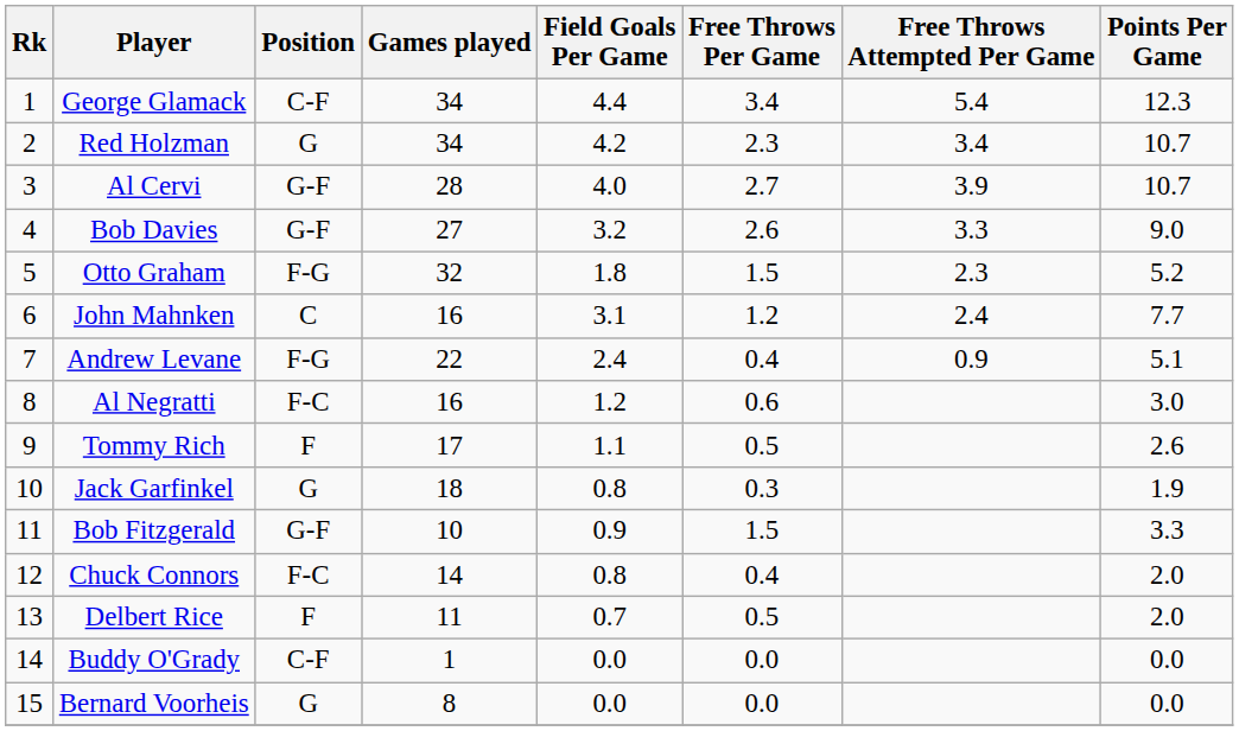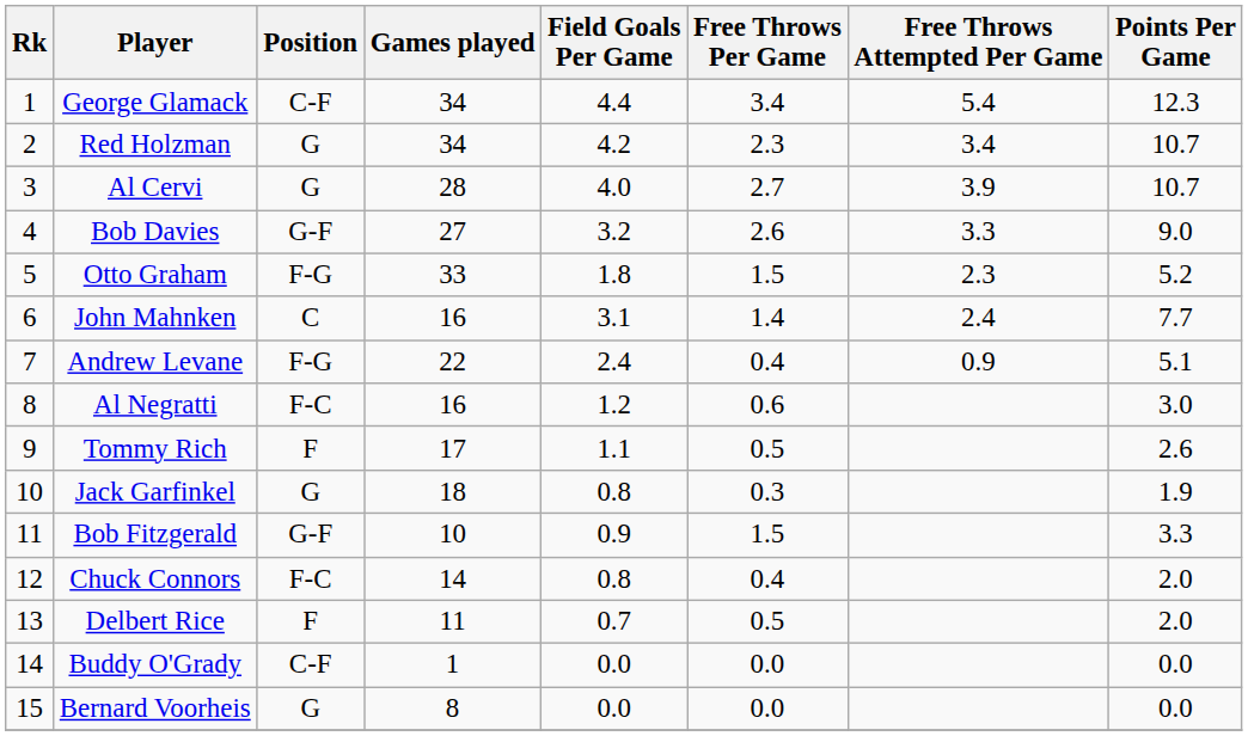 <table class="wikitable" style="text-align: center;">
 <tr>
 <th>Rk</th>
 <th>Player</th>
 <th>Position</th>
 <th>Games played</th>
 <th>Field Goals<br>Per Game</th>
 <th>Free Throws<br>Per Game</th>
 <th>Free Throws<br>Attempted Per Game</th>
 <th>Points Per<br>Game</th>
 </tr>
 <tr>
 <td>1</td>
 <td><a href='#'>George Glamack</a></td>
 <td>C-F</td>
 <td>34</td>
 <td>4.4</td>
 <td>3.4</td>
 <td>5.4</td>
 <td>12.3</td>
 </tr>
 <tr>
 <td>2</td>
 <td><a href='#'>Red Holzman</a></td>
 <td>G</td>
 <td>34</td>
 <td>4.2</td>
 <td>2.3</td>
 <td>3.4</td>
 <td>10.7</td>
 </tr>
 <tr>
 <td>3</td>
 <td><a href='#'>Al Cervi</a></td>
-<td>G-F</td>
+<td>G</td>
 <td>28</td>
 <td>4.0</td>
 <td>2.7</td>
 <td>3.9</td>
 <td>10.7</td>
 </tr>
 <tr>
 <td>4</td>
 <td><a href='#'>Bob Davies</a></td>
 <td>G-F</td>
 <td>27</td>
 <td>3.2</td>
 <td>2.6</td>
 <td>3.3</td>
 <td>9.0</td>
 </tr>
 <tr>
 <td>5</td>
 <td><a href='#'>Otto Graham</a></td>
 <td>F-G</td>
-<td>32</td>
+<td>33</td>
 <td>1.8</td>
 <td>1.5</td>
 <td>2.3</td>
 <td>5.2</td>
 </tr>
 <tr>
 <td>6</td>
 <td><a href='#'>John Mahnken</a></td>
 <td>C</td>
 <td>16</td>
 <td>3.1</td>
-<td>1.2</td>
+<td>1.4</td>
 <td>2.4</td>
 <td>7.7</td>
 </tr>
 <tr>
 <td>7</td>
 <td><a href='#'>Andrew Levane</a></td>
 <td>F-G</td>
 <td>22</td>
 <td>2.4</td>
 <td>0.4</td>
 <td>0.9</td>
 <td>5.1</td>
 </tr>
 <tr>
 <td>8</td>
 <td><a href='#'>Al Negratti</a></td>
 <td>F-C</td>
 <td>16</td>
 <td>1.2</td>
 <td>0.6</td>
 <td></td>
 <td>3.0</td>
 </tr>
 <tr>
 <td>9</td>
 <td><a href='#'>Tommy Rich</a></td>
 <td>F</td>
 <td>17</td>
 <td>1.1</td>
 <td>0.5</td>
 <td></td>
 <td>2.6</td>
 </tr>
 <tr>
 <td>10</td>
 <td><a href='#'>Jack Garfinkel</a></td>
 <td>G</td>
 <td>18</td>
 <td>0.8</td>
 <td>0.3</td>
 <td></td>
 <td>1.9</td>
 </tr>
 <tr>
 <td>11</td>
 <td><a href='#'>Bob Fitzgerald</a></td>
 <td>G-F</td>
 <td>10</td>
 <td>0.9</td>
 <td>1.5</td>
 <td></td>
 <td>3.3</td>
 </tr>
 <tr>
 <td>12</td>
 <td><a href='#'>Chuck Connors</a></td>
 <td>F-C</td>
 <td>14</td>
 <td>0.8</td>
 <td>0.4</td>
 <td></td>
 <td>2.0</td>
 </tr>
 <tr>
 <td>13</td>
 <td><a href='#'>Delbert Rice</a></td>
 <td>F</td>
 <td>11</td>
 <td>0.7</td>
 <td>0.5</td>
 <td></td>
 <td>2.0</td>
 </tr>
 <tr>
 <td>14</td>
 <td><a href='#'>Buddy O'Grady</a></td>
 <td>C-F</td>
 <td>1</td>
 <td>0.0</td>
 <td>0.0</td>
 <td></td>
 <td>0.0</td>
 </tr>
 <tr>
 <td>15</td>
 <td><a href='#'>Bernard Voorheis</a></td>
 <td>G</td>
 <td>8</td>
 <td>0.0</td>
 <td>0.0</td>
 <td></td>
 <td>0.0</td>
 </tr>
 <tr>
 </tr>
 </table>
